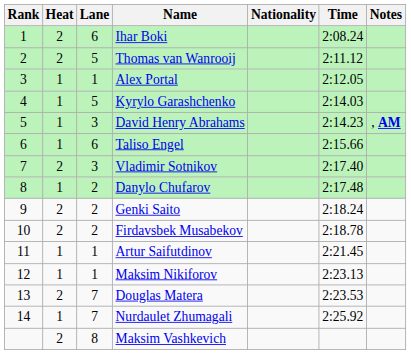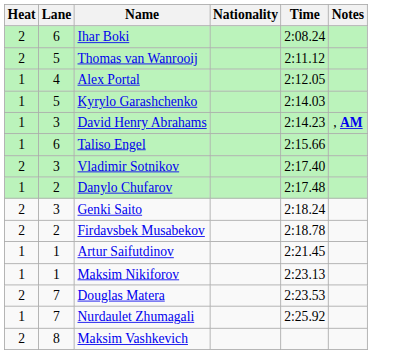 <table class="wikitable sortable" style="text-align:center">
 <tr>
-<th>Rank</th>
 <th>Heat</th>
 <th>Lane</th>
 <th>Name</th>
 <th>Nationality</th>
 <th>Time</th>
 <th>Notes</th>
 </tr>
 <tr bgcolor=bbf3bb>
-<td>1</td>
 <td>2</td>
 <td>6</td>
 <td align=left><a href='#'>Ihar Boki</a></td>
 <td align=left></td>
 <td>2:08.24</td>
 <td></td>
 </tr>
 <tr bgcolor=bbf3bb>
 <td>2</td>
-<td>2</td>
 <td>5</td>
 <td align=left><a href='#'>Thomas van Wanrooij</a></td>
 <td align=left></td>
 <td>2:11.12</td>
 <td></td>
 </tr>
 <tr bgcolor=bbf3bb>
-<td>3</td>
 <td>1</td>
-<td>1</td>
+<td>4</td>
 <td align=left><a href='#'>Alex Portal</a></td>
 <td align=left></td>
 <td>2:12.05</td>
 <td></td>
 </tr>
 <tr bgcolor=bbf3bb>
-<td>4</td>
 <td>1</td>
 <td>5</td>
 <td align=left><a href='#'>Kyrylo Garashchenko</a></td>
 <td align=left></td>
 <td>2:14.03</td>
 <td></td>
 </tr>
 <tr bgcolor=bbf3bb>
-<td>5</td>
 <td>1</td>
 <td>3</td>
 <td align=left><a href='#'>David Henry Abrahams</a></td>
 <td align=left></td>
 <td>2:14.23</td>
 <td>, <strong><a href='#'>AM</a></strong></td>
 </tr>
 <tr bgcolor=bbf3bb>
-<td>6</td>
 <td>1</td>
 <td>6</td>
 <td align=left><a href='#'>Taliso Engel</a></td>
 <td align=left></td>
 <td>2:15.66</td>
 <td></td>
 </tr>
 <tr bgcolor=bbf3bb>
-<td>7</td>
 <td>2</td>
 <td>3</td>
 <td align=left><a href='#'>Vladimir Sotnikov</a></td>
 <td align=left></td>
 <td>2:17.40</td>
 <td></td>
 </tr>
 <tr bgcolor=bbf3bb>
-<td>8</td>
 <td>1</td>
 <td>2</td>
 <td align=left><a href='#'>Danylo Chufarov</a></td>
 <td align=left></td>
 <td>2:17.48</td>
 <td></td>
 </tr>
 <tr>
-<td>9</td>
 <td>2</td>
-<td>2</td>
+<td>3</td>
 <td align=left><a href='#'>Genki Saito</a></td>
 <td align=left></td>
 <td>2:18.24</td>
 <td></td>
 </tr>
 <tr>
-<td>10</td>
 <td>2</td>
 <td>2</td>
 <td align=left><a href='#'>Firdavsbek Musabekov</a></td>
 <td align=left></td>
 <td>2:18.78</td>
 <td></td>
 </tr>
 <tr>
-<td>11</td>
 <td>1</td>
 <td>1</td>
 <td align=left><a href='#'>Artur Saifutdinov</a></td>
 <td align=left></td>
 <td>2:21.45</td>
 <td></td>
 </tr>
 <tr>
-<td>12</td>
 <td>1</td>
 <td>1</td>
 <td align=left><a href='#'>Maksim Nikiforov</a></td>
 <td align=left></td>
 <td>2:23.13</td>
 <td></td>
 </tr>
 <tr>
-<td>13</td>
 <td>2</td>
 <td>7</td>
 <td align=left><a href='#'>Douglas Matera</a></td>
 <td align=left></td>
 <td>2:23.53</td>
 <td></td>
 </tr>
 <tr>
-<td>14</td>
 <td>1</td>
 <td>7</td>
 <td align=left><a href='#'>Nurdaulet Zhumagali</a></td>
 <td align=left></td>
 <td>2:25.92</td>
 <td></td>
 </tr>
 <tr>
-<td></td>
 <td>2</td>
 <td>8</td>
 <td align=left><a href='#'>Maksim Vashkevich</a></td>
 <td align=left></td>
 <td data-sort-value=9:99.99></td>
 <td></td>
 </tr>
 </table>
